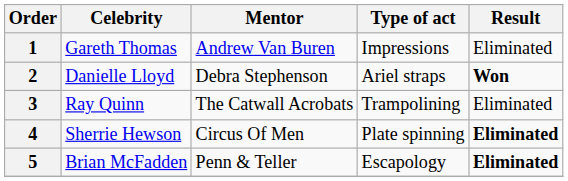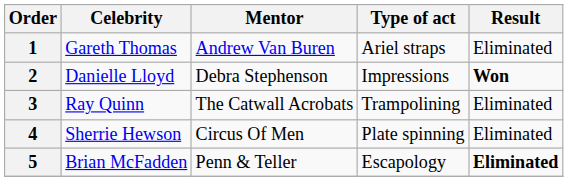 <table class="wikitable">
 <tr>
 <th>Order</th>
 <th>Celebrity</th>
 <th>Mentor</th>
 <th>Type of act</th>
 <th>Result</th>
 </tr>
 <tr>
 <th>1</th>
 <td><a href='#'>Gareth Thomas</a></td>
 <td><a href='#'>Andrew Van Buren</a></td>
-<td>Impressions</td>
+<td>Ariel straps</td>
 <td>Eliminated</td>
 </tr>
 <tr>
 <th>2</th>
 <td><a href='#'>Danielle Lloyd</a></td>
 <td>Debra Stephenson</td>
-<td>Ariel straps</td>
+<td>Impressions</td>
 <td><strong>Won</strong></td>
 </tr>
 <tr>
 <th>3</th>
 <td><a href='#'>Ray Quinn</a></td>
 <td>The Catwall Acrobats</td>
 <td>Trampolining</td>
 <td>Eliminated</td>
 </tr>
 <tr>
 <th>4</th>
 <td><a href='#'>Sherrie Hewson</a></td>
 <td>Circus Of Men</td>
 <td>Plate spinning</td>
-<td><strong>Eliminated</strong></td>
+<td>Eliminated</td>
 </tr>
 <tr>
 <th>5</th>
 <td><a href='#'>Brian McFadden</a></td>
 <td>Penn & Teller</td>
 <td>Escapology</td>
 <td><strong>Eliminated</strong></td>
 </tr>
 <tr>
 </tr>
 </table>
